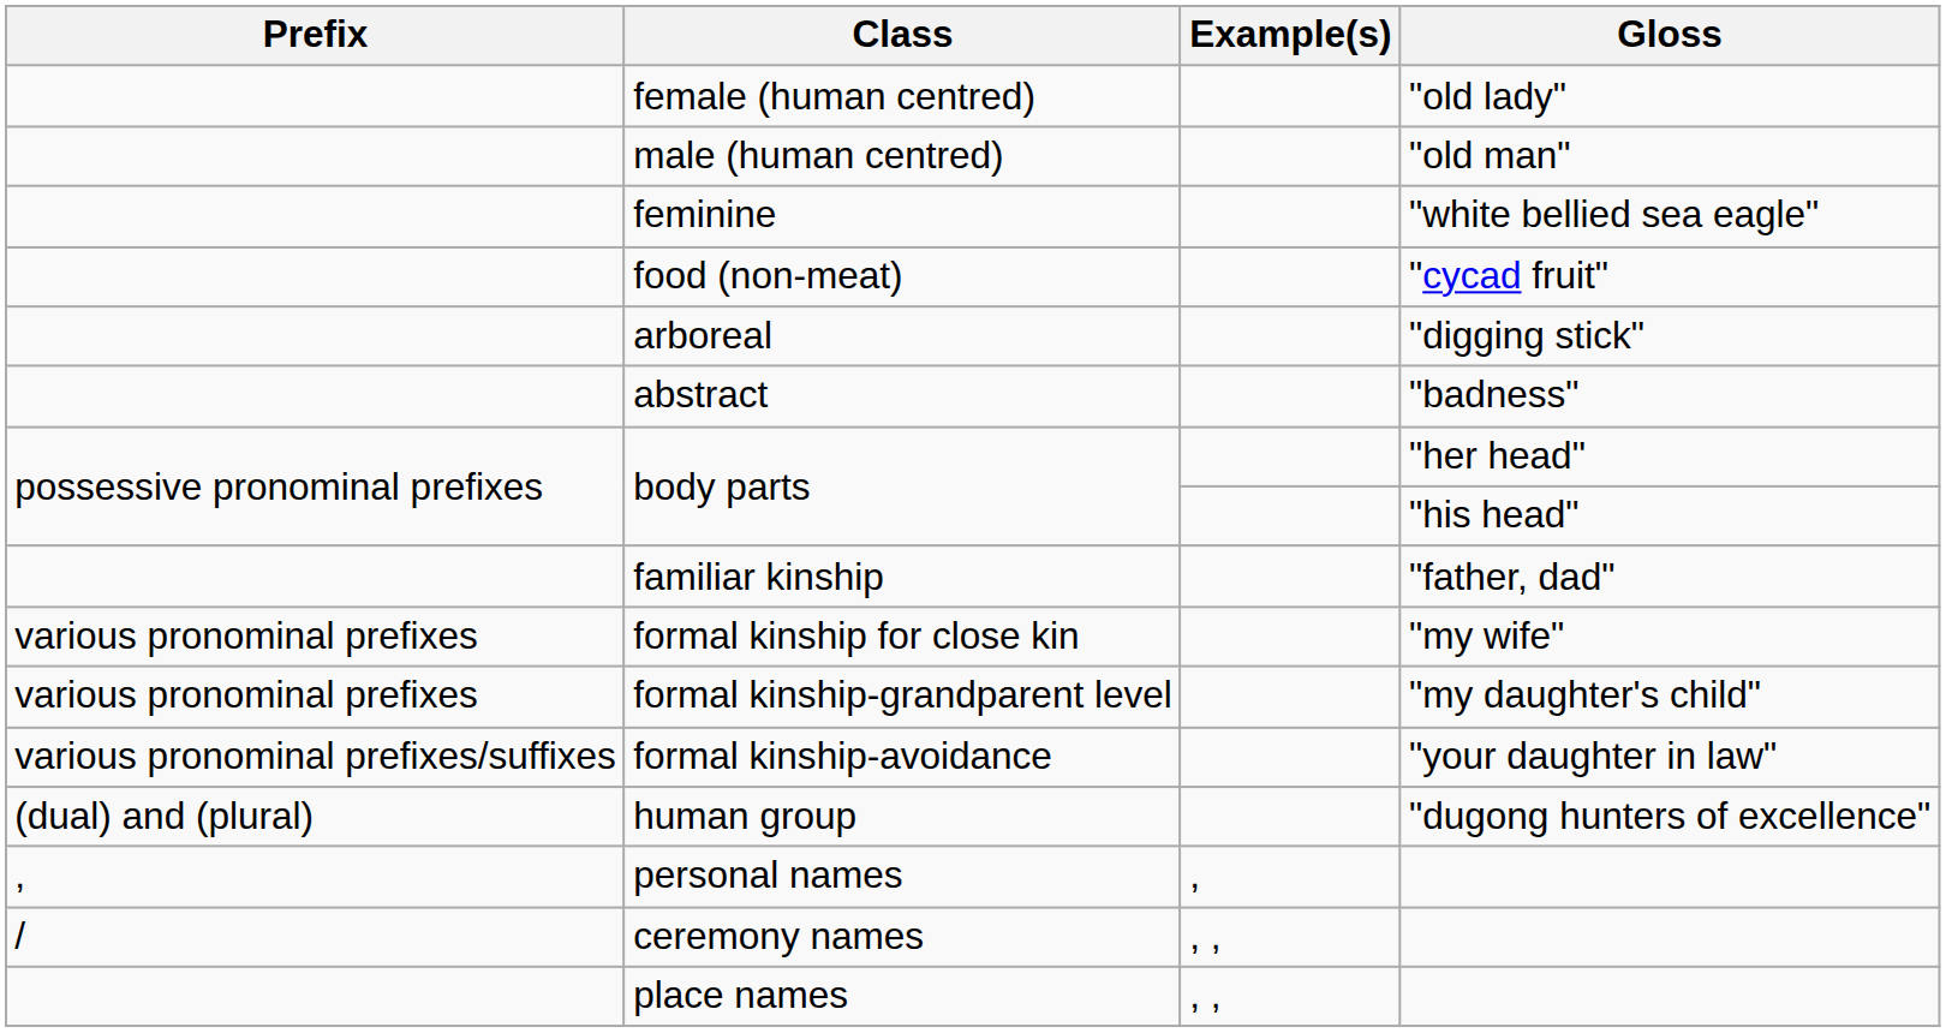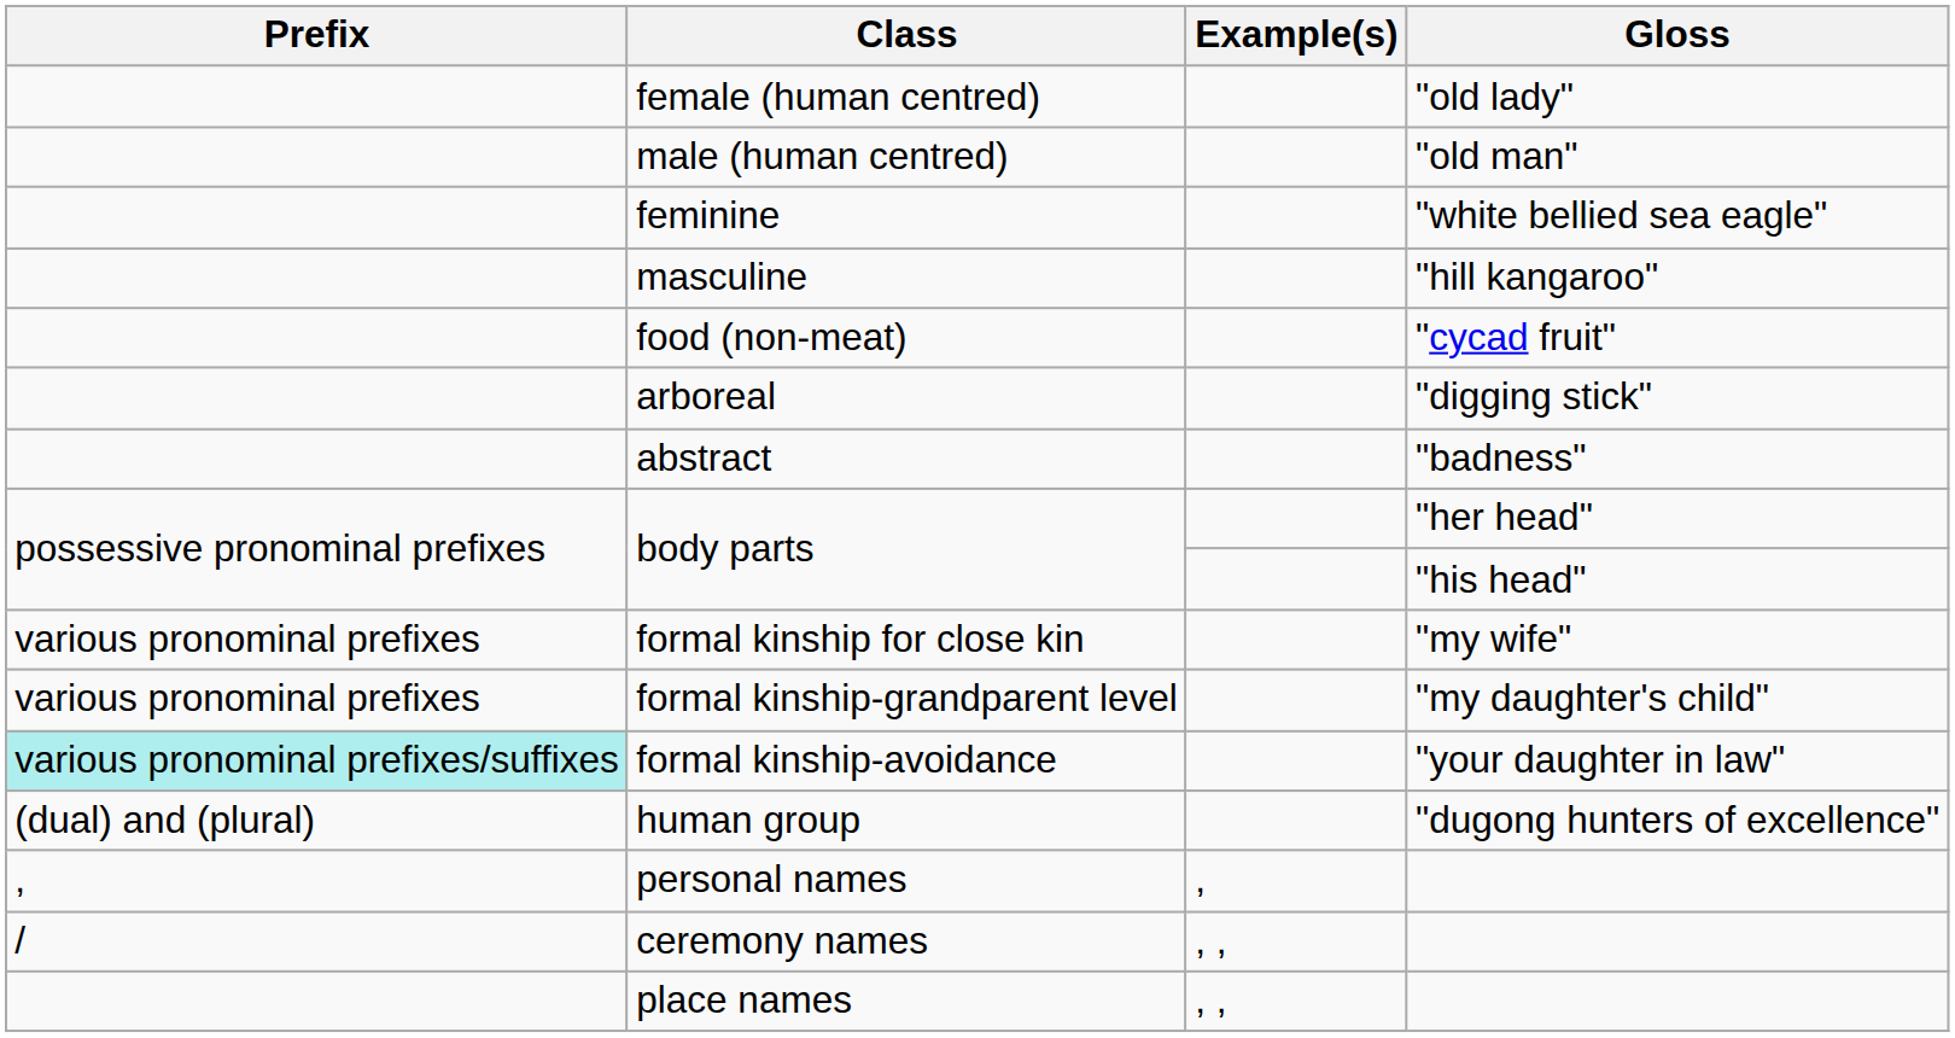 <table class="wikitable">
 <tr>
 <th scope="col">Prefix</th>
 <th scope="col">Class</th>
 <th scope="col">Example(s)</th>
 <th scope="col">Gloss</th>
 </tr>
 <tr>
 <td></td>
 <td>female (human centred)</td>
 <td></td>
 <td>"old lady"</td>
 </tr>
 <tr>
 <td> </td>
 <td>male (human centred)</td>
 <td> </td>
 <td>"old man"</td>
 </tr>
 <tr>
 <td></td>
 <td>feminine</td>
 <td></td>
 <td>"white bellied sea eagle"</td>
+</tr>
+<tr>
+<td></td>
+<td>masculine</td>
+<td></td>
+<td>"hill kangaroo"</td>
 </tr>
 <tr>
 <td></td>
 <td>food (non-meat)</td>
 <td></td>
 <td>"<a href='#'>cycad</a> fruit"</td>
 </tr>
 <tr>
 <td></td>
 <td>arboreal</td>
 <td></td>
 <td>"digging stick"</td>
 </tr>
 <tr>
 <td></td>
 <td>abstract</td>
 <td></td>
 <td>"badness"</td>
 </tr>
 <tr>
 <td rowspan=2>possessive pronominal prefixes</td>
 <td rowspan=2>body parts</td>
 <td></td>
 <td>"her head"</td>
 </tr>
 <tr>
 <td> </td>
 <td>"his head"</td>
 </tr>
 <tr>
-<td></td>
-<td>familiar kinship</td>
-<td></td>
-<td>"father, dad"</td>
-</tr>
-<tr>
 <td>various pronominal prefixes</td>
 <td>formal kinship for close kin</td>
 <td></td>
 <td>"my wife"</td>
 </tr>
 <tr>
 <td>various pronominal prefixes</td>
 <td>formal kinship-grandparent level</td>
 <td></td>
 <td>"my daughter's child"</td>
 </tr>
 <tr>
-<td>various pronominal prefixes/suffixes</td>
+<td style="background: paleturquoise;">various pronominal prefixes/suffixes</td>
 <td>formal kinship-avoidance</td>
 <td></td>
 <td>"your daughter in law"</td>
 </tr>
 <tr>
 <td> (dual) and  (plural)</td>
 <td>human group</td>
 <td></td>
 <td>"dugong hunters of excellence"</td>
 </tr>
 <tr>
 <td>,  </td>
 <td>personal names</td>
 <td>,  </td>
 <td></td>
 </tr>
 <tr>
 <td> / </td>
 <td>ceremony names</td>
 <td>, , </td>
 <td></td>
 </tr>
 <tr>
 <td></td>
 <td>place names</td>
 <td>, , </td>
 <td></td>
 </tr>
 </table>
